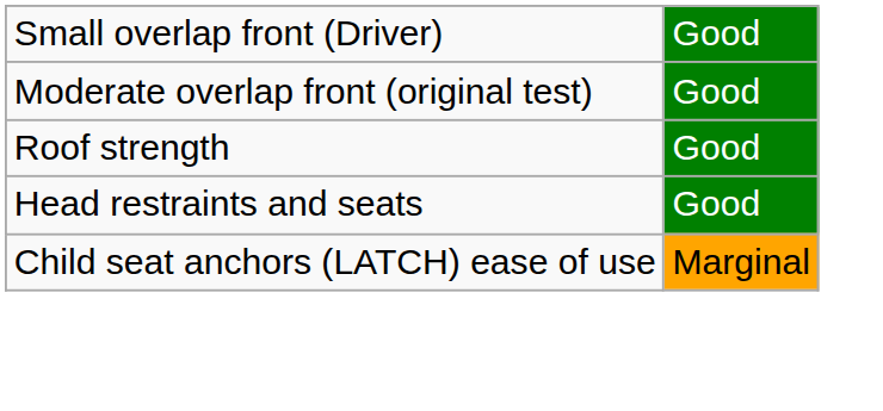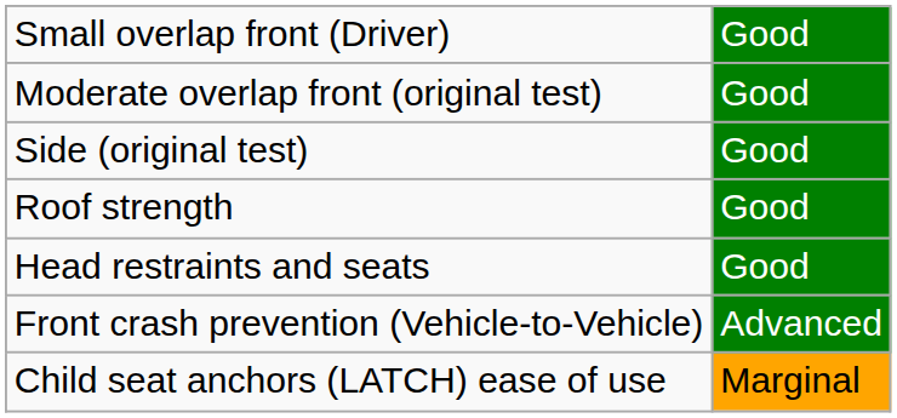 <table class="wikitable">
 <tr>
 <td>Small overlap front (Driver)</td>
 <td style="color:white;background: green">Good</td>
 </tr>
 <tr>
 <td>Moderate overlap front (original test)</td>
+<td style="color:white;background: green">Good</td>
+</tr>
+<tr>
+<td>Side (original test)</td>
 <td style="color:white;background: green">Good</td>
 </tr>
 <tr>
 <td>Roof strength</td>
 <td style="color:white;background: green">Good</td>
 </tr>
 <tr>
 <td>Head restraints and seats</td>
 <td style="color:white;background: green">Good</td>
 </tr>
 <tr>
+<td>Front crash prevention (Vehicle-to-Vehicle)</td>
+<td style="color:white;background: green">Advanced</td>
+</tr>
+<tr>
 <td>Child seat anchors (LATCH) ease of use</td>
 <td style="color:black;background: orange">Marginal</td>
 </tr>
 </table>
